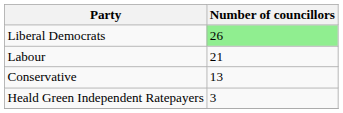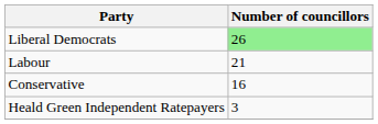 <table class="wikitable">
 <tr>
 <th>Party</th>
 <th>Number of councillors</th>
 </tr>
 <tr>
 <td>Liberal Democrats</td>
 <td style="background: lightgreen;">26</td>
 </tr>
 <tr>
 <td>Labour</td>
 <td>21</td>
 </tr>
 <tr>
 <td>Conservative</td>
-<td>13</td>
+<td>16</td>
 </tr>
 <tr>
 <td>Heald Green Independent Ratepayers</td>
 <td>3</td>
 </tr>
 <tr>
 </tr>
 </table>
